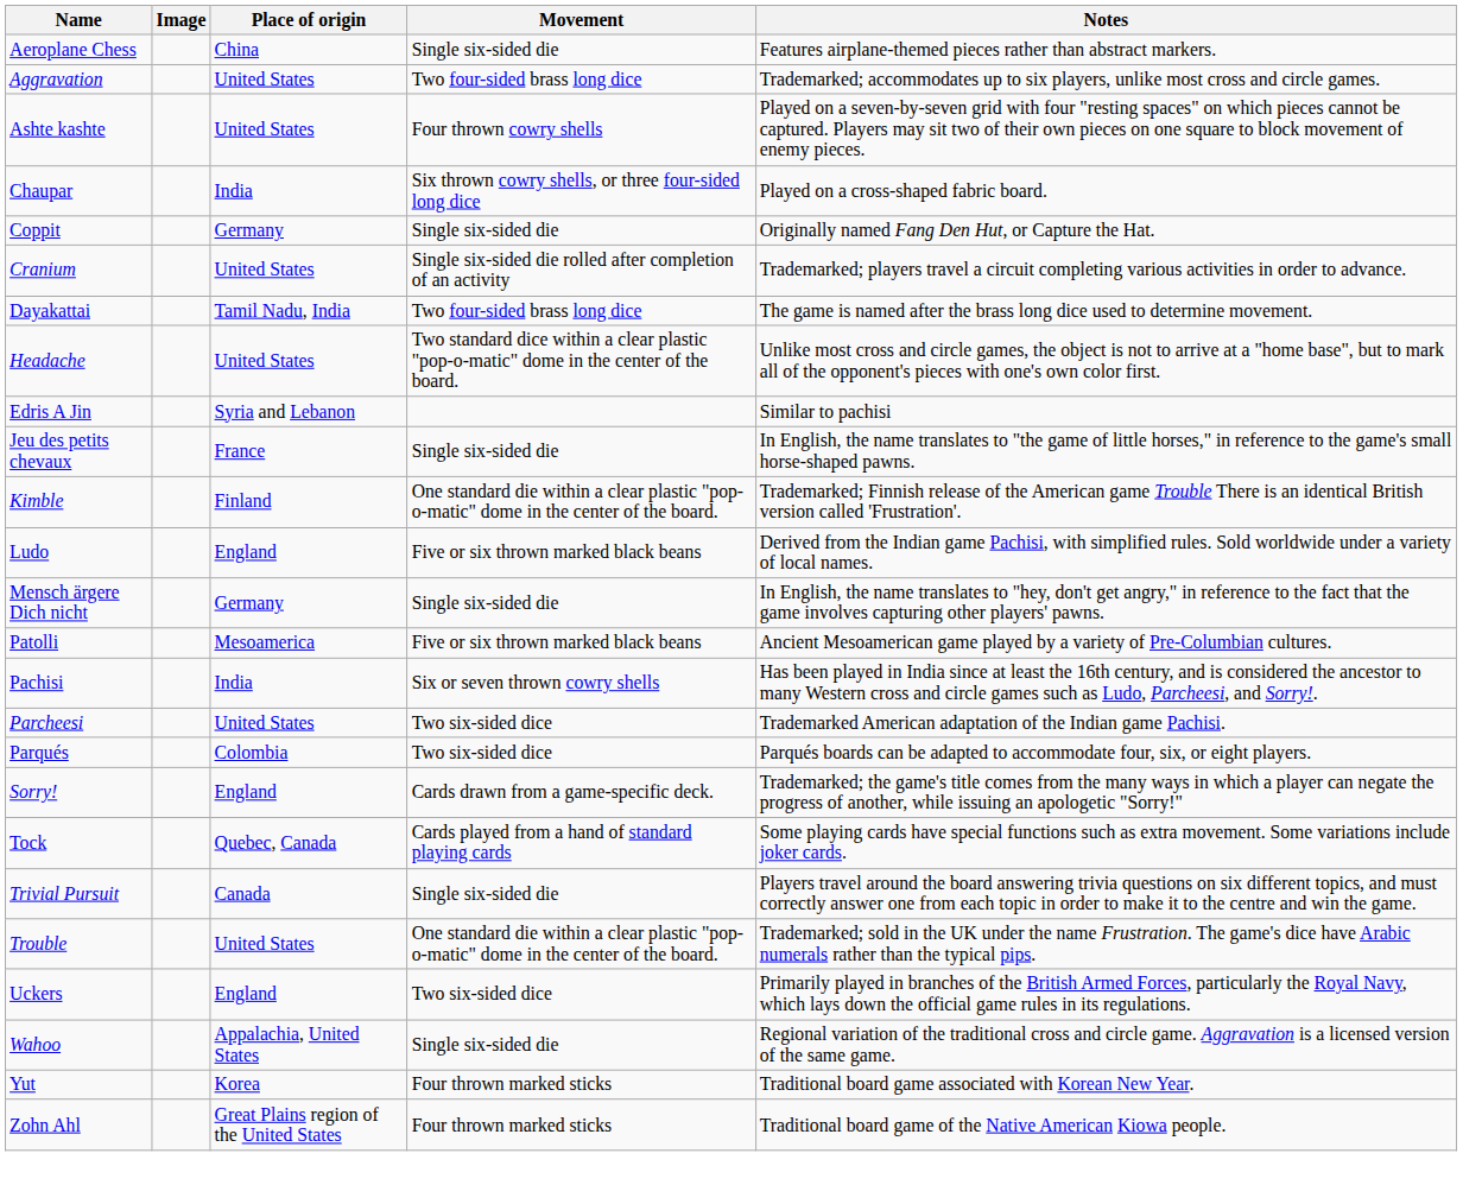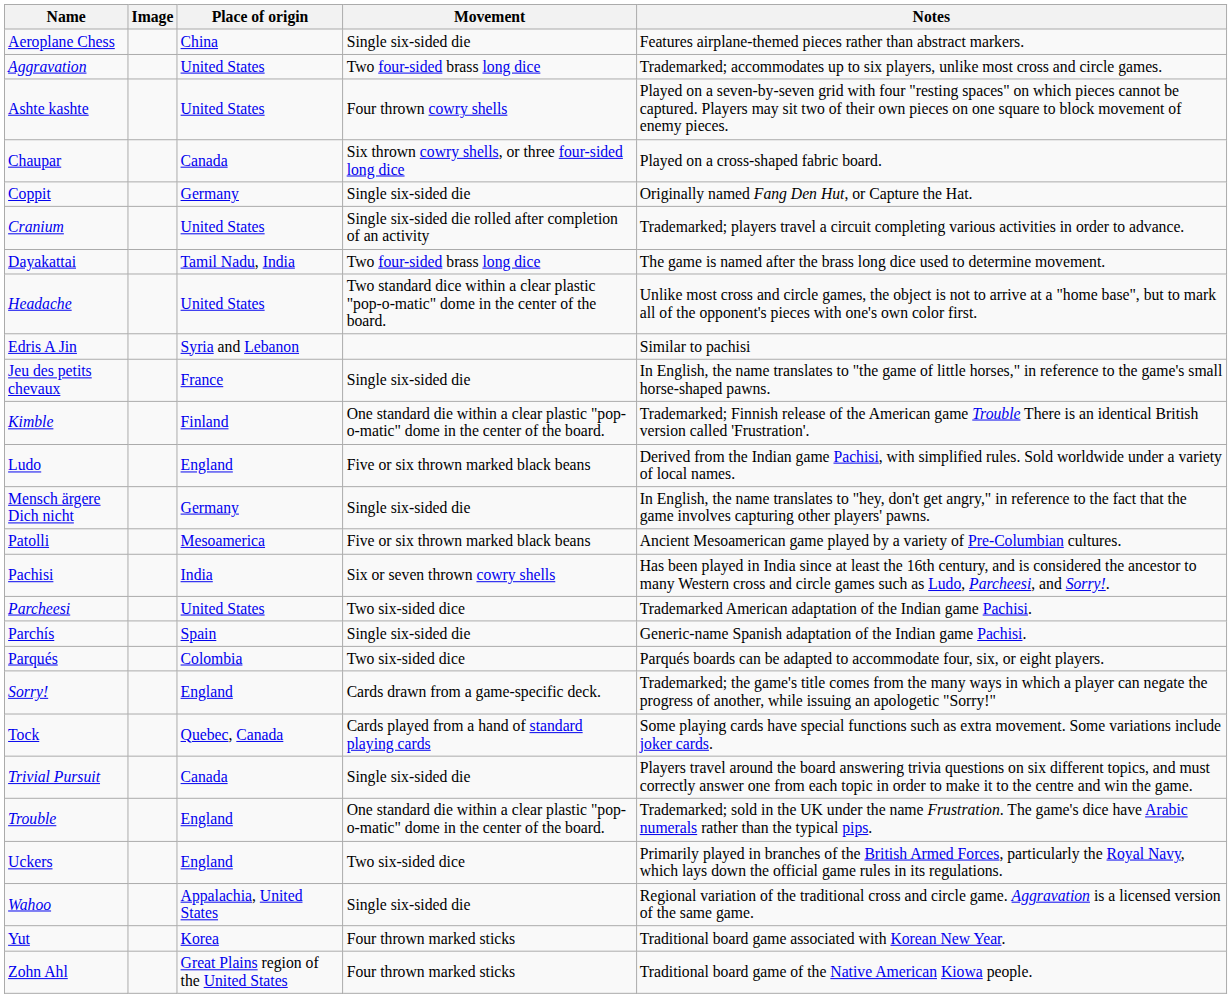 <table class="wikitable sortable">
 <tr>
 <th>Name</th>
 <th>Image</th>
 <th>Place of origin</th>
 <th><strong>Movement</strong></th>
 <th>Notes</th>
 </tr>
 <tr>
 <td><a href='#'>Aeroplane Chess</a></td>
 <td></td>
 <td><a href='#'>China</a></td>
 <td>Single six-sided die</td>
 <td>Features airplane-themed pieces rather than abstract markers.</td>
 </tr>
 <tr>
 <td><em><a href='#'>Aggravation</a></em></td>
 <td></td>
 <td><a href='#'>United States</a></td>
 <td>Two <a href='#'>four-sided</a> brass <a href='#'>long dice</a></td>
 <td>Trademarked; accommodates up to six players, unlike most cross and circle games.</td>
 </tr>
 <tr>
 <td><a href='#'>Ashte kashte</a></td>
 <td></td>
 <td><a href='#'>United States</a></td>
 <td>Four thrown <a href='#'>cowry shells</a></td>
 <td>Played on a seven-by-seven grid with four "resting spaces" on which pieces cannot be captured. Players may sit two of their own pieces on one square to block movement of enemy pieces.</td>
 </tr>
 <tr>
 <td><a href='#'>Chaupar</a></td>
 <td></td>
-<td><a href='#'>India</a></td>
+<td><a href='#'>Canada</a></td>
 <td>Six thrown <a href='#'>cowry shells</a>, or three <a href='#'>four-sided</a> <a href='#'>long dice</a></td>
 <td>Played on a cross-shaped fabric board.</td>
 </tr>
 <tr>
 <td><a href='#'>Coppit</a></td>
 <td></td>
 <td><a href='#'>Germany</a></td>
 <td>Single six-sided die</td>
 <td>Originally named <em>Fang Den Hut</em>, or Capture the Hat.</td>
 </tr>
 <tr>
 <td><em><a href='#'>Cranium</a></em></td>
 <td></td>
 <td><a href='#'>United States</a></td>
 <td>Single six-sided die rolled after completion of an activity</td>
 <td>Trademarked; players travel a circuit completing various activities in order to advance.</td>
 </tr>
 <tr>
 <td><a href='#'>Dayakattai</a></td>
 <td></td>
 <td><a href='#'>Tamil Nadu</a>, <a href='#'>India</a></td>
 <td>Two <a href='#'>four-sided</a> brass <a href='#'>long dice</a></td>
 <td>The game is named after the brass long dice used to determine movement.</td>
 </tr>
 <tr>
 <td><em><a href='#'>Headache</a></em></td>
 <td></td>
 <td><a href='#'>United States</a></td>
 <td>Two standard dice within a clear plastic "pop-o-matic" dome in the center of the board.</td>
 <td>Unlike most cross and circle games, the object is not to arrive at a "home base", but to mark all of the opponent's pieces with one's own color first.</td>
 </tr>
 <tr>
 <td><a href='#'>Edris A Jin</a></td>
 <td></td>
 <td><a href='#'>Syria</a> and <a href='#'>Lebanon</a></td>
 <td></td>
 <td>Similar to pachisi</td>
 </tr>
 <tr>
 <td><a href='#'>Jeu des petits chevaux</a></td>
 <td></td>
 <td><a href='#'>France</a></td>
 <td>Single six-sided die</td>
 <td>In English, the name translates to "the game of little horses," in reference to the game's small horse-shaped pawns.</td>
 </tr>
 <tr>
 <td><em><a href='#'>Kimble</a></em></td>
 <td></td>
 <td><a href='#'>Finland</a></td>
 <td>One standard die within a clear plastic "pop-o-matic" dome in the center of the board.</td>
 <td>Trademarked; Finnish release of the American game <em><a href='#'>Trouble</a></em> There is an identical British version called 'Frustration'.</td>
 </tr>
 <tr>
 <td><a href='#'>Ludo</a></td>
 <td></td>
 <td><a href='#'>England</a></td>
 <td>Five or six thrown marked black beans</td>
 <td>Derived from the Indian game <a href='#'>Pachisi</a>, with simplified rules. Sold worldwide under a variety of local names.</td>
 </tr>
 <tr>
 <td><a href='#'>Mensch ärgere Dich nicht</a></td>
 <td></td>
 <td><a href='#'>Germany</a></td>
 <td>Single six-sided die</td>
 <td>In English, the name translates to "hey, don't get angry," in reference to the fact that the game involves capturing other players' pawns.</td>
 </tr>
 <tr>
 <td><a href='#'>Patolli</a></td>
 <td></td>
 <td><a href='#'>Mesoamerica</a></td>
 <td>Five or six thrown marked black beans</td>
 <td>Ancient Mesoamerican game played by a variety of <a href='#'>Pre-Columbian</a> cultures.</td>
 </tr>
 <tr>
 <td><a href='#'>Pachisi</a></td>
 <td></td>
 <td><a href='#'>India</a></td>
 <td>Six or seven thrown <a href='#'>cowry shells</a></td>
 <td>Has been played in India since at least the 16th century, and is considered the ancestor to many Western cross and circle games such as <a href='#'>Ludo</a>, <em><a href='#'>Parcheesi</a></em>, and <em><a href='#'>Sorry!</a></em>.</td>
 </tr>
 <tr>
 <td><em><a href='#'>Parcheesi</a></em></td>
 <td></td>
 <td><a href='#'>United States</a></td>
 <td>Two six-sided dice</td>
 <td>Trademarked American adaptation of the Indian game <a href='#'>Pachisi</a>.</td>
 </tr>
 <tr>
+<td><a href='#'>Parchís</a></td>
+<td></td>
+<td><a href='#'>Spain</a></td>
+<td>Single six-sided die</td>
+<td>Generic-name Spanish adaptation of the Indian game <a href='#'>Pachisi</a>.</td>
+</tr>
+<tr>
 <td><a href='#'>Parqués</a></td>
 <td></td>
 <td><a href='#'>Colombia</a></td>
 <td>Two six-sided dice</td>
 <td>Parqués boards can be adapted to accommodate four, six, or eight players.</td>
 </tr>
 <tr>
 <td><em><a href='#'>Sorry!</a></em></td>
 <td></td>
 <td><a href='#'>England</a></td>
 <td>Cards drawn from a game-specific deck.</td>
 <td>Trademarked; the game's title comes from the many ways in which a player can negate the progress of another, while issuing an apologetic "Sorry!"</td>
 </tr>
 <tr>
 <td><a href='#'>Tock</a></td>
 <td></td>
 <td><a href='#'>Quebec</a>, <a href='#'>Canada</a></td>
 <td>Cards played from a hand of <a href='#'>standard playing cards</a></td>
 <td>Some playing cards have special functions such as extra movement. Some variations include <a href='#'>joker cards</a>.</td>
 </tr>
 <tr>
 <td><em><a href='#'>Trivial Pursuit</a></em></td>
 <td></td>
 <td><a href='#'>Canada</a></td>
 <td>Single six-sided die</td>
 <td>Players travel around the board answering trivia questions on six different topics, and must correctly answer one from each topic in order to make it to the centre and win the game.</td>
 </tr>
 <tr>
 <td><em><a href='#'>Trouble</a></em></td>
 <td></td>
-<td><a href='#'>United States</a></td>
+<td><a href='#'>England</a></td>
 <td>One standard die within a clear plastic "pop-o-matic" dome in the center of the board.</td>
 <td>Trademarked; sold in the UK under the name <em>Frustration</em>. The game's dice have <a href='#'>Arabic numerals</a> rather than the typical <a href='#'>pips</a>.</td>
 </tr>
 <tr>
 <td><a href='#'>Uckers</a></td>
 <td></td>
 <td><a href='#'>England</a></td>
 <td>Two six-sided dice</td>
 <td>Primarily played in branches of the <a href='#'>British Armed Forces</a>, particularly the <a href='#'>Royal Navy</a>, which lays down the official game rules in its regulations.</td>
 </tr>
 <tr>
 <td><em><a href='#'>Wahoo</a></em></td>
 <td></td>
 <td><a href='#'>Appalachia</a>, <a href='#'>United States</a></td>
 <td>Single six-sided die</td>
 <td>Regional variation of the traditional cross and circle game. <em><a href='#'>Aggravation</a></em> is a licensed version of the same game.</td>
 </tr>
 <tr>
 <td><a href='#'>Yut</a></td>
 <td></td>
 <td><a href='#'>Korea</a></td>
 <td>Four thrown marked sticks</td>
 <td>Traditional board game associated with <a href='#'>Korean New Year</a>.</td>
 </tr>
 <tr>
 <td><a href='#'>Zohn Ahl</a></td>
 <td></td>
 <td><a href='#'>Great Plains</a> region of the <a href='#'>United States</a></td>
 <td>Four thrown marked sticks</td>
 <td>Traditional board game of the <a href='#'>Native American</a> <a href='#'>Kiowa</a> people.</td>
 </tr>
 </table>
